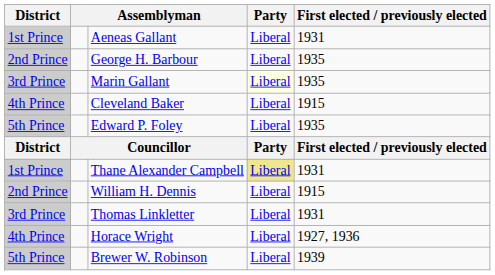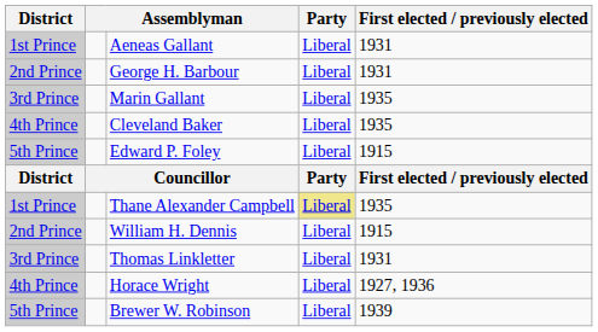 <table class="wikitable sortable">
 <tr>
 <th>District</th>
 <th colspan="2">Assemblyman</th>
 <th>Party</th>
 <th>First elected / previously elected</th>
 </tr>
 <tr>
 <td bgcolor="CCCCCC"><a href='#'>1st Prince</a></td>
 <td>   </td>
 <td><a href='#'>Aeneas Gallant</a></td>
 <td><a href='#'>Liberal</a></td>
 <td>1931</td>
 </tr>
 <tr>
 <td bgcolor="CCCCCC"><a href='#'>2nd Prince</a></td>
 <td>   </td>
 <td><a href='#'>George H. Barbour</a></td>
 <td><a href='#'>Liberal</a></td>
-<td>1935</td>
+<td>1931</td>
 </tr>
 <tr>
 <td bgcolor="CCCCCC"><a href='#'>3rd Prince</a></td>
 <td>   </td>
 <td><a href='#'>Marin Gallant</a></td>
-<td style="background: lightyellow;"><a href='#'>Liberal</a></td>
+<td><a href='#'>Liberal</a></td>
 <td>1935</td>
 </tr>
 <tr>
 <td bgcolor="CCCCCC"><a href='#'>4th Prince</a></td>
 <td>   </td>
 <td><a href='#'>Cleveland Baker</a></td>
 <td><a href='#'>Liberal</a></td>
-<td>1915</td>
+<td>1935</td>
 </tr>
 <tr>
 <td bgcolor="CCCCCC"><a href='#'>5th Prince</a></td>
 <td>   </td>
 <td><a href='#'>Edward P. Foley</a></td>
 <td><a href='#'>Liberal</a></td>
-<td>1935</td>
+<td>1915</td>
 </tr>
 <tr>
 <th>District</th>
 <th colspan="2">Councillor</th>
 <th>Party</th>
 <th>First elected / previously elected</th>
 </tr>
 <tr>
 <td bgcolor="CCCCCC"><a href='#'>1st Prince</a></td>
 <td>   </td>
 <td><a href='#'>Thane Alexander Campbell</a></td>
 <td style="background: khaki;"><a href='#'>Liberal</a></td>
-<td>1931</td>
+<td>1935</td>
 </tr>
 <tr>
 <td bgcolor="CCCCCC"><a href='#'>2nd Prince</a></td>
 <td>   </td>
 <td><a href='#'>William H. Dennis</a></td>
 <td><a href='#'>Liberal</a></td>
 <td>1915</td>
 </tr>
 <tr>
 <td bgcolor="CCCCCC"><a href='#'>3rd Prince</a></td>
 <td>   </td>
 <td><a href='#'>Thomas Linkletter</a></td>
 <td><a href='#'>Liberal</a></td>
 <td>1931</td>
 </tr>
 <tr>
 <td bgcolor="CCCCCC"><a href='#'>4th Prince</a></td>
 <td>    <br></td>
 <td><a href='#'>Horace Wright</a></td>
 <td><a href='#'>Liberal</a></td>
 <td>1927, 1936</td>
 </tr>
 <tr>
 <td bgcolor="CCCCCC"><a href='#'>5th Prince</a></td>
 <td>   </td>
 <td><a href='#'>Brewer W. Robinson</a></td>
 <td><a href='#'>Liberal</a></td>
 <td>1939</td>
 </tr>
 </table>
